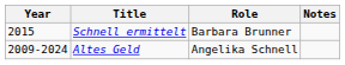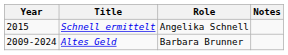 <table class="wikitable sortable">
 <tr>
 <th>Year</th>
 <th>Title</th>
 <th>Role</th>
 <th class="unsortable">Notes</th>
 </tr>
 <tr>
 <td>2015</td>
 <td><em><a href='#'>Schnell ermittelt</a></em></td>
-<td>Barbara Brunner</td>
+<td>Angelika Schnell</td>
 </tr>
 <tr>
 <td>2009-2024</td>
 <td><em><a href='#'>Altes Geld</a></em></td>
-<td>Angelika Schnell</td>
+<td>Barbara Brunner</td>
 <td></td>
 </tr>
 </table>
